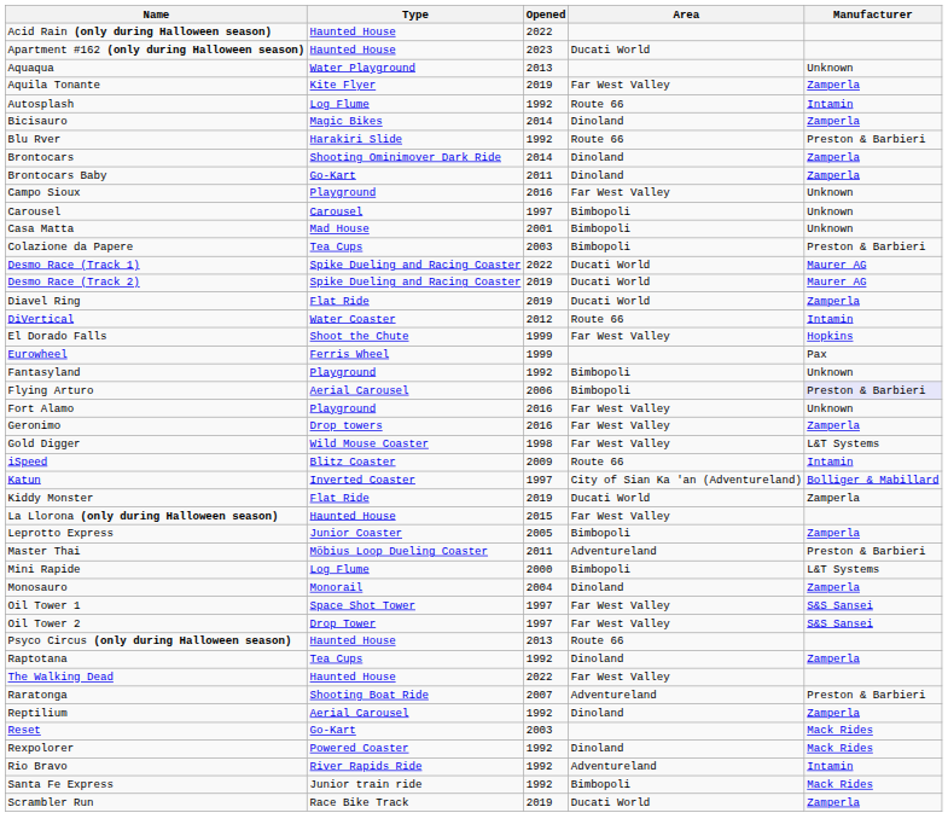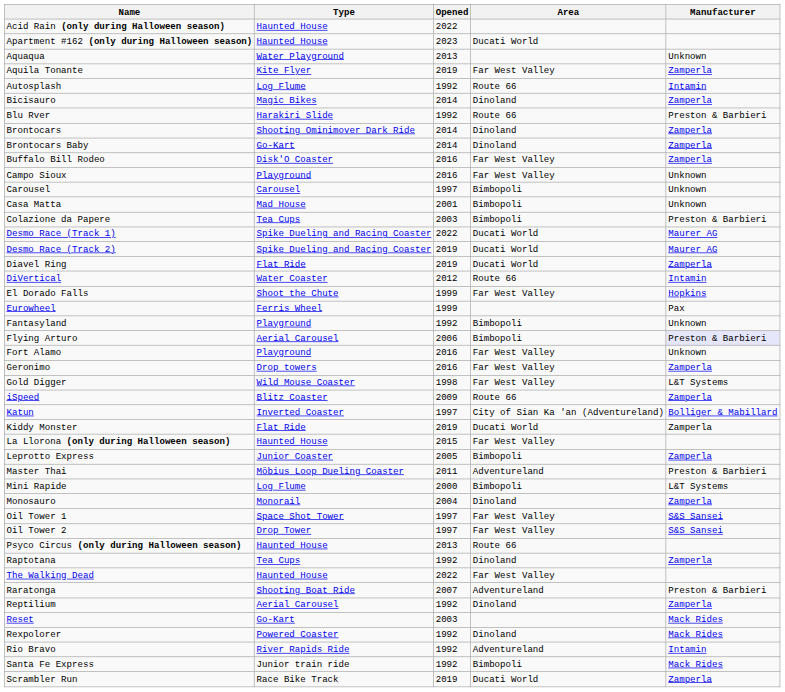 <table class="wikitable">
 <tr>
 <th>Name</th>
 <th>Type</th>
 <th>Opened</th>
 <th>Area</th>
 <th>Manufacturer</th>
 </tr>
 <tr>
 <td>Acid Rain <strong>(only during Halloween season)</strong></td>
 <td><a href='#'>Haunted House</a></td>
 <td>2022</td>
 <td></td>
 <td></td>
 </tr>
 <tr>
 <td>Apartment #162 <strong>(only during Halloween season)</strong></td>
 <td><a href='#'>Haunted House</a></td>
 <td>2023</td>
 <td>Ducati World</td>
 <td></td>
 </tr>
 <tr>
 <td>Aquaqua</td>
 <td><a href='#'>Water Playground</a></td>
 <td>2013</td>
 <td></td>
 <td>Unknown</td>
 </tr>
 <tr>
 <td>Aquila Tonante</td>
 <td><a href='#'>Kite Flyer</a></td>
 <td>2019</td>
 <td>Far West Valley</td>
 <td><a href='#'>Zamperla</a></td>
 </tr>
 <tr>
 <td>Autosplash</td>
 <td><a href='#'>Log Flume</a></td>
 <td>1992</td>
 <td>Route 66</td>
 <td><a href='#'>Intamin</a></td>
 </tr>
 <tr>
 <td>Bicisauro</td>
 <td><a href='#'>Magic Bikes</a></td>
 <td>2014</td>
 <td>Dinoland</td>
 <td><a href='#'>Zamperla</a></td>
 </tr>
 <tr>
 <td>Blu Rver</td>
 <td><a href='#'>Harakiri Slide</a></td>
 <td>1992</td>
 <td>Route 66</td>
 <td>Preston & Barbieri</td>
 </tr>
 <tr>
 <td>Brontocars</td>
 <td><a href='#'>Shooting Ominimover Dark Ride</a></td>
 <td>2014</td>
 <td>Dinoland</td>
 <td><a href='#'>Zamperla</a></td>
 </tr>
 <tr>
 <td>Brontocars Baby</td>
 <td><a href='#'>Go-Kart</a></td>
-<td>2011</td>
+<td>2014</td>
 <td>Dinoland</td>
+<td><a href='#'>Zamperla</a></td>
+</tr>
+<tr>
+<td>Buffalo Bill Rodeo</td>
+<td><a href='#'>Disk'O Coaster</a></td>
+<td>2016</td>
+<td>Far West Valley</td>
 <td><a href='#'>Zamperla</a></td>
 </tr>
 <tr>
 <td>Campo Sioux</td>
 <td><a href='#'>Playground</a></td>
 <td>2016</td>
 <td>Far West Valley</td>
 <td>Unknown</td>
 </tr>
 <tr>
 <td>Carousel</td>
 <td><a href='#'>Carousel</a></td>
 <td>1997</td>
 <td>Bimbopoli</td>
 <td>Unknown</td>
 </tr>
 <tr>
 <td>Casa Matta</td>
 <td><a href='#'>Mad House</a></td>
 <td>2001</td>
 <td>Bimbopoli</td>
 <td>Unknown</td>
 </tr>
 <tr>
 <td>Colazione da Papere</td>
 <td><a href='#'>Tea Cups</a></td>
 <td>2003</td>
 <td>Bimbopoli</td>
 <td>Preston & Barbieri</td>
 </tr>
 <tr>
 <td><a href='#'>Desmo Race (Track 1)</a></td>
 <td><a href='#'>Spike Dueling and Racing Coaster</a></td>
 <td>2022</td>
 <td>Ducati World</td>
 <td><a href='#'>Maurer AG</a></td>
 </tr>
 <tr>
 <td><a href='#'>Desmo Race (Track 2)</a></td>
 <td><a href='#'>Spike Dueling and Racing Coaster</a></td>
 <td>2019</td>
 <td>Ducati World</td>
 <td><a href='#'>Maurer AG</a></td>
 </tr>
 <tr>
 <td>Diavel Ring</td>
 <td><a href='#'>Flat Ride</a></td>
 <td>2019</td>
 <td>Ducati World</td>
 <td><a href='#'>Zamperla</a></td>
 </tr>
 <tr>
 <td><a href='#'>DiVertical</a></td>
 <td><a href='#'>Water Coaster</a></td>
 <td>2012</td>
 <td>Route 66</td>
 <td><a href='#'>Intamin</a></td>
 </tr>
 <tr>
 <td>El Dorado Falls</td>
 <td><a href='#'>Shoot the Chute</a></td>
 <td>1999</td>
 <td>Far West Valley</td>
 <td><a href='#'>Hopkins</a></td>
 </tr>
 <tr>
 <td><a href='#'>Eurowheel</a></td>
 <td><a href='#'>Ferris Wheel</a></td>
 <td>1999</td>
 <td></td>
 <td>Pax</td>
 </tr>
 <tr>
 <td>Fantasyland</td>
 <td><a href='#'>Playground</a></td>
 <td>1992</td>
 <td>Bimbopoli</td>
 <td>Unknown</td>
 </tr>
 <tr>
 <td>Flying Arturo</td>
 <td><a href='#'>Aerial Carousel</a></td>
 <td>2006</td>
 <td>Bimbopoli</td>
 <td style="background: lavender;">Preston & Barbieri</td>
 </tr>
 <tr>
 <td>Fort Alamo</td>
 <td><a href='#'>Playground</a></td>
 <td>2016</td>
 <td>Far West Valley</td>
 <td>Unknown</td>
 </tr>
 <tr>
 <td>Geronimo</td>
 <td><a href='#'>Drop towers</a></td>
 <td>2016</td>
 <td>Far West Valley</td>
 <td><a href='#'>Zamperla</a></td>
 </tr>
 <tr>
 <td>Gold Digger</td>
 <td><a href='#'>Wild Mouse Coaster</a></td>
 <td>1998</td>
 <td>Far West Valley</td>
 <td>L&T Systems</td>
 </tr>
 <tr>
 <td><a href='#'>iSpeed</a></td>
 <td><a href='#'>Blitz Coaster</a></td>
 <td>2009</td>
 <td>Route 66</td>
-<td><a href='#'>Intamin</a></td>
+<td><a href='#'>Zamperla</a></td>
 </tr>
 <tr>
 <td><a href='#'>Katun</a></td>
 <td><a href='#'>Inverted Coaster</a></td>
 <td>1997</td>
 <td>City of Sian Ka 'an (Adventureland)</td>
 <td><a href='#'>Bolliger & Mabillard</a></td>
 </tr>
 <tr>
 <td>Kiddy Monster</td>
 <td><a href='#'>Flat Ride</a></td>
 <td>2019</td>
 <td>Ducati World</td>
 <td>Zamperla</td>
 </tr>
 <tr>
 <td>La Llorona <strong>(only during Halloween season)</strong></td>
 <td><a href='#'>Haunted House</a></td>
 <td>2015</td>
 <td>Far West Valley</td>
 <td></td>
 </tr>
 <tr>
 <td>Leprotto Express</td>
 <td><a href='#'>Junior Coaster</a></td>
 <td>2005</td>
 <td>Bimbopoli</td>
 <td><a href='#'>Zamperla</a></td>
 </tr>
 <tr>
 <td>Master Thai</td>
 <td><a href='#'>Möbius Loop Dueling Coaster</a></td>
 <td>2011</td>
 <td>Adventureland</td>
 <td>Preston & Barbieri</td>
 </tr>
 <tr>
 <td>Mini Rapide</td>
 <td><a href='#'>Log Flume</a></td>
 <td>2000</td>
 <td>Bimbopoli</td>
 <td>L&T Systems</td>
 </tr>
 <tr>
 <td>Monosauro</td>
 <td><a href='#'>Monorail</a></td>
 <td>2004</td>
 <td>Dinoland</td>
 <td><a href='#'>Zamperla</a></td>
 </tr>
 <tr>
 <td>Oil Tower 1</td>
 <td><a href='#'>Space Shot Tower</a></td>
 <td>1997</td>
 <td>Far West Valley</td>
 <td><a href='#'>S&S Sansei</a></td>
 </tr>
 <tr>
 <td>Oil Tower 2</td>
 <td><a href='#'>Drop Tower</a></td>
 <td>1997</td>
 <td>Far West Valley</td>
 <td><a href='#'>S&S Sansei</a></td>
 </tr>
 <tr>
 <td>Psyco Circus <strong>(only during Halloween season)</strong></td>
 <td><a href='#'>Haunted House</a></td>
 <td>2013</td>
 <td>Route 66</td>
 <td></td>
 </tr>
 <tr>
 <td>Raptotana</td>
 <td><a href='#'>Tea Cups</a></td>
 <td>1992</td>
 <td>Dinoland</td>
 <td><a href='#'>Zamperla</a></td>
 </tr>
 <tr>
 <td><a href='#'>The Walking Dead</a></td>
 <td><a href='#'>Haunted House</a></td>
 <td>2022</td>
 <td>Far West Valley</td>
 <td></td>
 </tr>
 <tr>
 <td>Raratonga</td>
 <td><a href='#'>Shooting Boat Ride</a></td>
 <td>2007</td>
 <td>Adventureland</td>
 <td>Preston & Barbieri</td>
 </tr>
 <tr>
 <td>Reptilium</td>
 <td><a href='#'>Aerial Carousel</a></td>
 <td>1992</td>
 <td>Dinoland</td>
 <td><a href='#'>Zamperla</a></td>
 </tr>
 <tr>
 <td><a href='#'>Reset</a></td>
 <td><a href='#'>Go-Kart</a></td>
 <td>2003</td>
 <td></td>
 <td><a href='#'>Mack Rides</a></td>
 </tr>
 <tr>
 <td>Rexpolorer</td>
 <td><a href='#'>Powered Coaster</a></td>
 <td>1992</td>
 <td>Dinoland</td>
 <td><a href='#'>Mack Rides</a></td>
 </tr>
 <tr>
 <td>Rio Bravo</td>
 <td><a href='#'>River Rapids Ride</a></td>
 <td>1992</td>
 <td>Adventureland</td>
 <td><a href='#'>Intamin</a></td>
 </tr>
 <tr>
 <td>Santa Fe Express</td>
 <td>Junior train ride</td>
 <td>1992</td>
 <td>Bimbopoli</td>
 <td><a href='#'>Mack Rides</a></td>
 </tr>
 <tr>
 <td>Scrambler Run</td>
 <td>Race Bike Track</td>
 <td>2019</td>
 <td>Ducati World</td>
 <td><a href='#'>Zamperla</a></td>
 </tr>
 </table>
